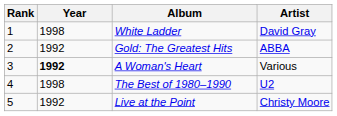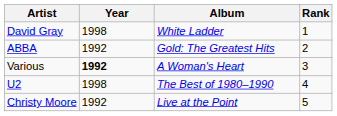 <table class="wikitable sortable">
 <tr>
-<th>Rank</th>
+<th>Artist</th>
 <th width=100>Year</th>
 <th width=200>Album</th>
-<th>Artist</th>
+<th>Rank</th>
 </tr>
 <tr>
-<td>1</td>
+<td><a href='#'>David Gray</a></td>
 <td>1998</td>
 <td><em><a href='#'>White Ladder</a></em></td>
-<td><a href='#'>David Gray</a></td>
+<td>1</td>
 </tr>
 <tr>
-<td>2</td>
+<td><a href='#'>ABBA</a></td>
 <td>1992</td>
 <td><em><a href='#'>Gold: The Greatest Hits</a></em></td>
-<td><a href='#'>ABBA</a></td>
+<td>2</td>
 </tr>
 <tr>
-<td>3</td>
+<td>Various</td>
 <td><strong>1992</strong></td>
 <td><em><a href='#'>A Woman's Heart</a></em></td>
-<td>Various</td>
+<td>3</td>
 </tr>
 <tr>
-<td>4</td>
+<td><a href='#'>U2</a></td>
 <td>1998</td>
 <td><em><a href='#'>The Best of 1980–1990</a></em></td>
-<td><a href='#'>U2</a></td>
+<td>4</td>
 </tr>
 <tr>
-<td>5</td>
+<td><a href='#'>Christy Moore</a></td>
 <td>1992</td>
 <td><em><a href='#'>Live at the Point</a></em></td>
-<td><a href='#'>Christy Moore</a></td>
+<td>5</td>
 </tr>
 </table>
